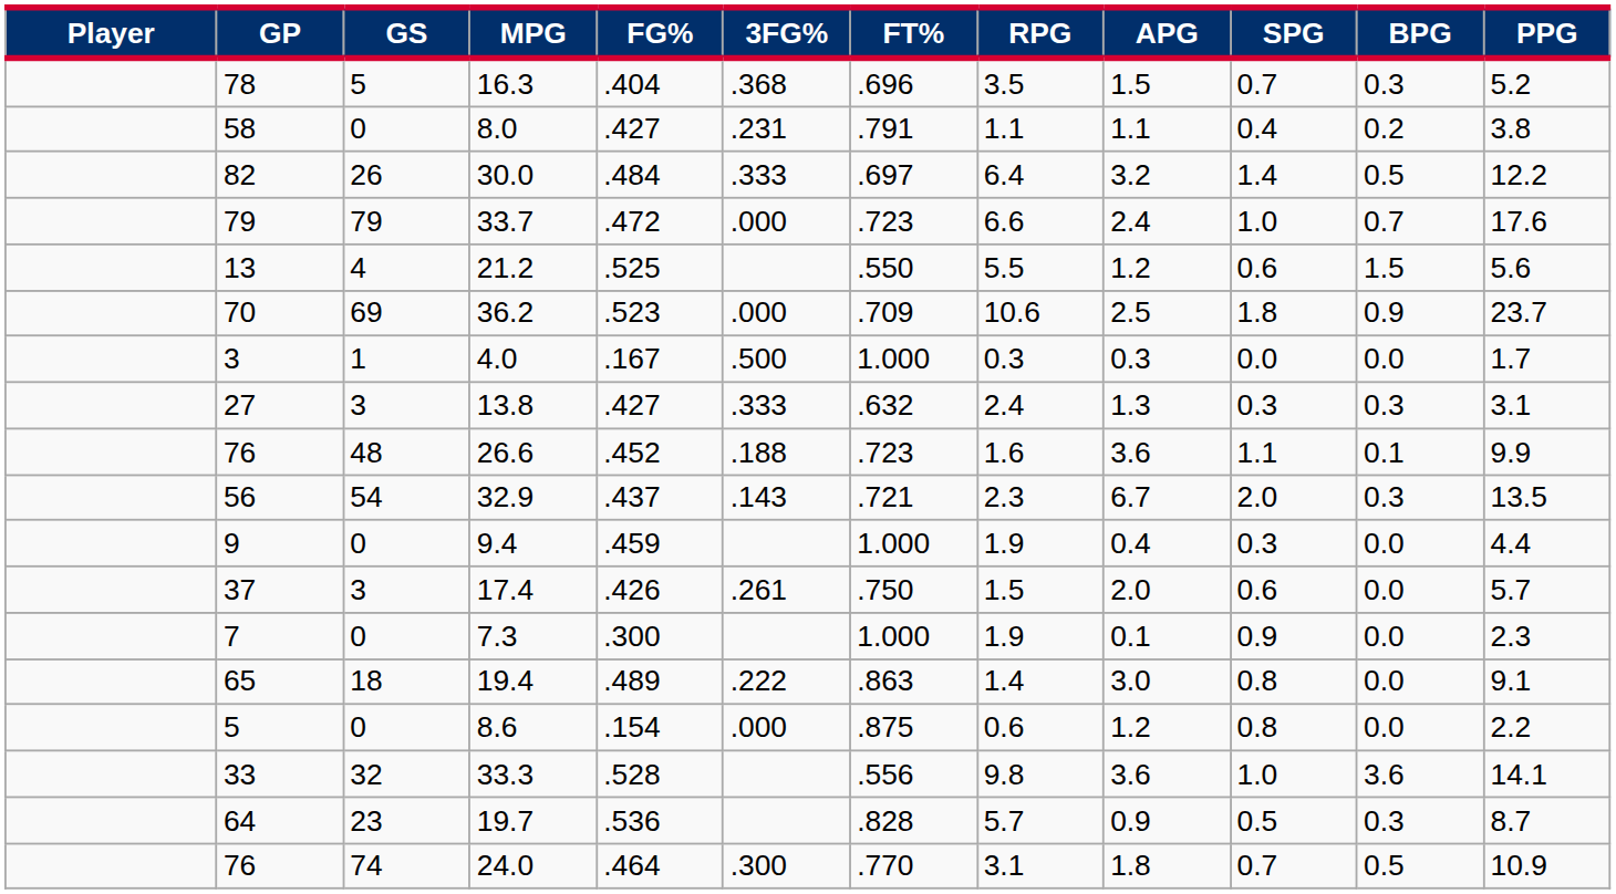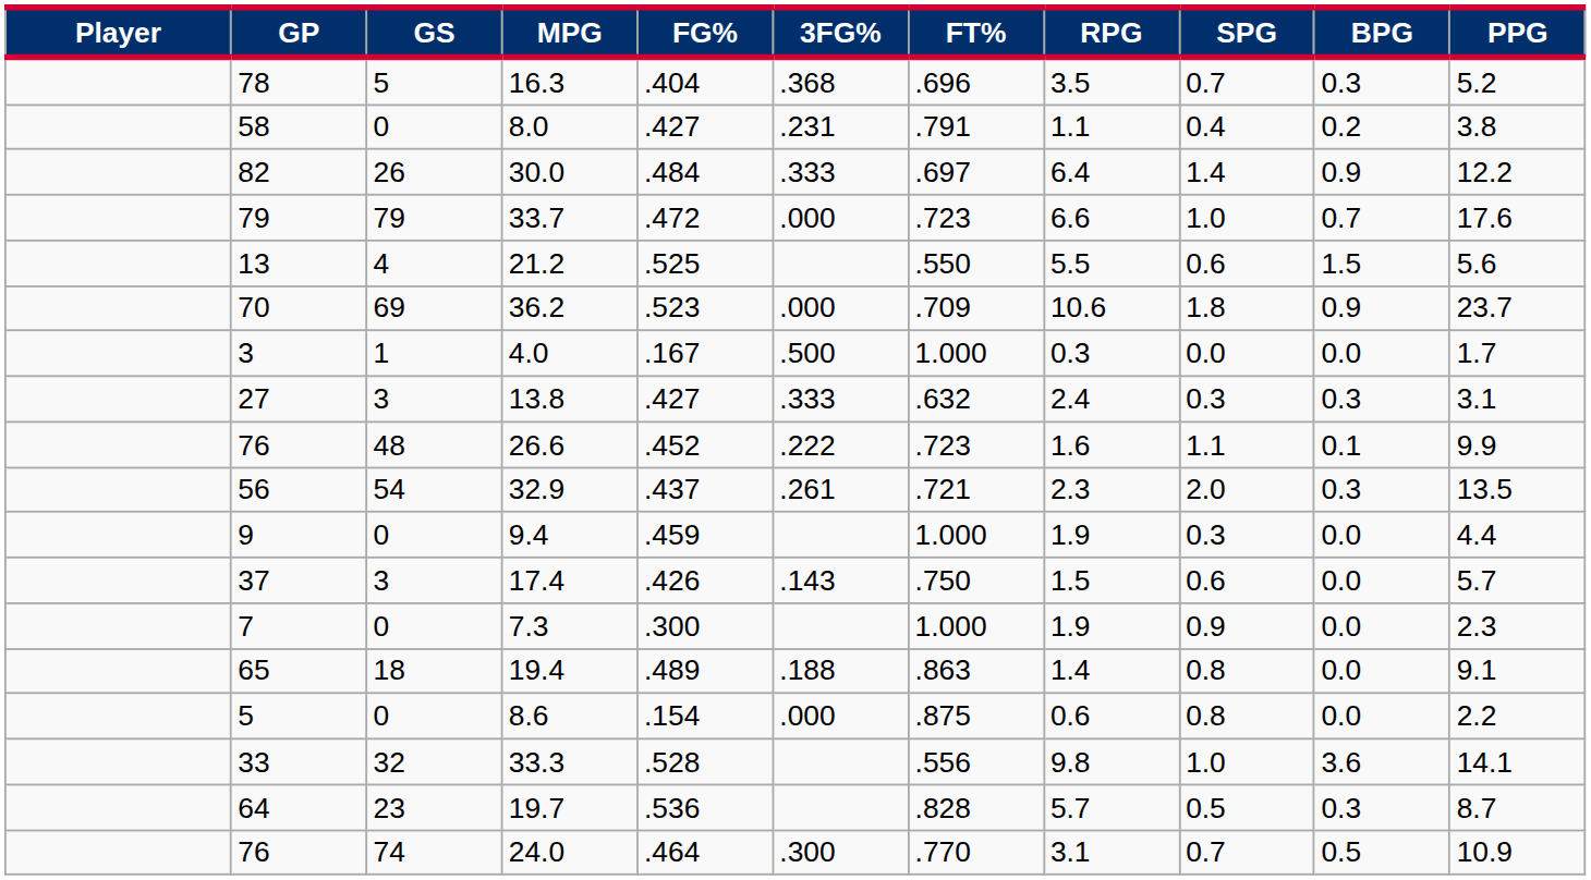 <table class="wikitable sortable" style="font-size: 90%">
 <tr>
 <th style="background: #012F6B; color:#FFFFFF; border-top:#D60032 3px solid; border-bottom:#D60032 3px solid;"  width="10%">Player</th>
 <th style="background: #012F6B; color:#FFFFFF; border-top:#D60032 3px solid; border-bottom:#D60032 3px solid;" width="6%">GP</th>
 <th style="background: #012F6B; color:#FFFFFF; border-top:#D60032 3px solid; border-bottom:#D60032 3px solid;" width="6%">GS</th>
 <th style="background: #012F6B; color:#FFFFFF; border-top:#D60032 3px solid; border-bottom:#D60032 3px solid;" width="6%">MPG</th>
 <th style="background: #012F6B; color:#FFFFFF; border-top:#D60032 3px solid; border-bottom:#D60032 3px solid;" width="6%">FG%</th>
 <th style="background: #012F6B; color:#FFFFFF; border-top:#D60032 3px solid; border-bottom:#D60032 3px solid;" width="6%">3FG%</th>
 <th style="background: #012F6B; color:#FFFFFF; border-top:#D60032 3px solid; border-bottom:#D60032 3px solid;" width="6%">FT%</th>
 <th style="background: #012F6B; color:#FFFFFF; border-top:#D60032 3px solid; border-bottom:#D60032 3px solid;" width="6%">RPG</th>
-<th style="background: #012F6B; color:#FFFFFF; border-top:#D60032 3px solid; border-bottom:#D60032 3px solid;" width="6%">APG</th>
 <th style="background: #012F6B; color:#FFFFFF; border-top:#D60032 3px solid; border-bottom:#D60032 3px solid;" width="6%">SPG</th>
 <th style="background: #012F6B; color:#FFFFFF; border-top:#D60032 3px solid; border-bottom:#D60032 3px solid;" width="6%">BPG</th>
 <th style="background: #012F6B; color:#FFFFFF; border-top:#D60032 3px solid; border-bottom:#D60032 3px solid;" width="6%">PPG</th>
 </tr>
 <tr>
 <td></td>
 <td>78</td>
 <td>5</td>
 <td>16.3</td>
 <td>.404</td>
 <td>.368</td>
 <td>.696</td>
 <td>3.5</td>
-<td>1.5</td>
 <td>0.7</td>
 <td>0.3</td>
 <td>5.2</td>
 </tr>
 <tr>
 <td></td>
 <td>58</td>
 <td>0</td>
 <td>8.0</td>
 <td>.427</td>
 <td>.231</td>
 <td>.791</td>
-<td>1.1</td>
 <td>1.1</td>
 <td>0.4</td>
 <td>0.2</td>
 <td>3.8</td>
 </tr>
 <tr>
 <td></td>
 <td>82</td>
 <td>26</td>
 <td>30.0</td>
 <td>.484</td>
 <td>.333</td>
 <td>.697</td>
 <td>6.4</td>
-<td>3.2</td>
 <td>1.4</td>
-<td>0.5</td>
+<td>0.9</td>
 <td>12.2</td>
 </tr>
 <tr>
 <td></td>
 <td>79</td>
 <td>79</td>
 <td>33.7</td>
 <td>.472</td>
 <td>.000</td>
 <td>.723</td>
 <td>6.6</td>
-<td>2.4</td>
 <td>1.0</td>
 <td>0.7</td>
 <td>17.6</td>
 </tr>
 <tr>
 <td></td>
 <td>13</td>
 <td>4</td>
 <td>21.2</td>
 <td>.525</td>
 <td></td>
 <td>.550</td>
 <td>5.5</td>
-<td>1.2</td>
 <td>0.6</td>
 <td>1.5</td>
 <td>5.6</td>
 </tr>
 <tr>
 <td></td>
 <td>70</td>
 <td>69</td>
 <td>36.2</td>
 <td>.523</td>
 <td>.000</td>
 <td>.709</td>
 <td>10.6</td>
-<td>2.5</td>
 <td>1.8</td>
 <td>0.9</td>
 <td>23.7</td>
 </tr>
 <tr>
 <td></td>
 <td>3</td>
 <td>1</td>
 <td>4.0</td>
 <td>.167</td>
 <td>.500</td>
 <td>1.000</td>
-<td>0.3</td>
 <td>0.3</td>
 <td>0.0</td>
 <td>0.0</td>
 <td>1.7</td>
 </tr>
 <tr>
 <td></td>
 <td>27</td>
 <td>3</td>
 <td>13.8</td>
 <td>.427</td>
 <td>.333</td>
 <td>.632</td>
 <td>2.4</td>
-<td>1.3</td>
 <td>0.3</td>
 <td>0.3</td>
 <td>3.1</td>
 </tr>
 <tr>
 <td></td>
 <td>76</td>
 <td>48</td>
 <td>26.6</td>
 <td>.452</td>
-<td>.188</td>
+<td>.222</td>
 <td>.723</td>
 <td>1.6</td>
-<td>3.6</td>
 <td>1.1</td>
 <td>0.1</td>
 <td>9.9</td>
 </tr>
 <tr>
 <td></td>
 <td>56</td>
 <td>54</td>
 <td>32.9</td>
 <td>.437</td>
-<td>.143</td>
+<td>.261</td>
 <td>.721</td>
 <td>2.3</td>
-<td>6.7</td>
 <td>2.0</td>
 <td>0.3</td>
 <td>13.5</td>
 </tr>
 <tr>
 <td></td>
 <td>9</td>
 <td>0</td>
 <td>9.4</td>
 <td>.459</td>
 <td></td>
 <td>1.000</td>
 <td>1.9</td>
-<td>0.4</td>
 <td>0.3</td>
 <td>0.0</td>
 <td>4.4</td>
 </tr>
 <tr>
 <td></td>
 <td>37</td>
 <td>3</td>
 <td>17.4</td>
 <td>.426</td>
-<td>.261</td>
+<td>.143</td>
 <td>.750</td>
 <td>1.5</td>
-<td>2.0</td>
 <td>0.6</td>
 <td>0.0</td>
 <td>5.7</td>
 </tr>
 <tr>
 <td></td>
 <td>7</td>
 <td>0</td>
 <td>7.3</td>
 <td>.300</td>
 <td></td>
 <td>1.000</td>
 <td>1.9</td>
-<td>0.1</td>
 <td>0.9</td>
 <td>0.0</td>
 <td>2.3</td>
 </tr>
 <tr>
 <td></td>
 <td>65</td>
 <td>18</td>
 <td>19.4</td>
 <td>.489</td>
-<td>.222</td>
+<td>.188</td>
 <td>.863</td>
 <td>1.4</td>
-<td>3.0</td>
 <td>0.8</td>
 <td>0.0</td>
 <td>9.1</td>
 </tr>
 <tr>
 <td></td>
 <td>5</td>
 <td>0</td>
 <td>8.6</td>
 <td>.154</td>
 <td>.000</td>
 <td>.875</td>
 <td>0.6</td>
-<td>1.2</td>
 <td>0.8</td>
 <td>0.0</td>
 <td>2.2</td>
 </tr>
 <tr>
 <td></td>
 <td>33</td>
 <td>32</td>
 <td>33.3</td>
 <td>.528</td>
 <td></td>
 <td>.556</td>
 <td>9.8</td>
-<td>3.6</td>
 <td>1.0</td>
 <td>3.6</td>
 <td>14.1</td>
 </tr>
 <tr>
 <td></td>
 <td>64</td>
 <td>23</td>
 <td>19.7</td>
 <td>.536</td>
 <td></td>
 <td>.828</td>
 <td>5.7</td>
-<td>0.9</td>
 <td>0.5</td>
 <td>0.3</td>
 <td>8.7</td>
 </tr>
 <tr>
 <td></td>
 <td>76</td>
 <td>74</td>
 <td>24.0</td>
 <td>.464</td>
 <td>.300</td>
 <td>.770</td>
 <td>3.1</td>
-<td>1.8</td>
 <td>0.7</td>
 <td>0.5</td>
 <td>10.9</td>
 </tr>
 </table>
